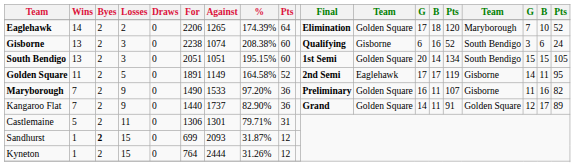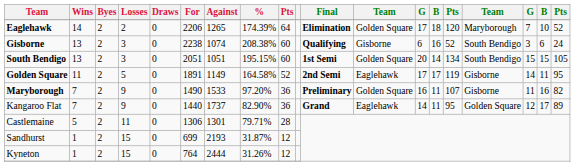 <table style="font-size: 85%; text-align: left;" class="wikitable">
 <tr>
 <th style="color:crimson">Team</th>
 <th style="color:crimson">Wins</th>
 <th style="color:crimson">Byes</th>
 <th style="color:crimson">Losses</th>
 <th style="color:crimson">Draws</th>
 <th style="color:crimson">For</th>
 <th style="color:crimson">Against</th>
 <th style="color:crimson">%</th>
 <th style="color:crimson">Pts</th>
 <th></th>
 <th style="color:green">Final</th>
 <th style="color:green">Team</th>
 <th style="color:green">G</th>
 <th style="color:green">B</th>
 <th style="color:green">Pts</th>
 <th style="color:green">Team</th>
 <th style="color:green">G</th>
 <th style="color:green">B</th>
 <th style="color:green">Pts</th>
 </tr>
 <tr>
 </tr>
 <tr>
 </tr>
 <tr>
 <td><strong>	Eaglehawk	</strong></td>
 <td>14</td>
 <td>2</td>
 <td>2</td>
 <td>0</td>
 <td>2206</td>
 <td>1265</td>
 <td>174.39%</td>
 <td>64</td>
 <td></td>
 <td><strong>Elimination</strong></td>
 <td>Golden Square</td>
 <td>17</td>
 <td>18</td>
 <td>120</td>
 <td>Maryborough</td>
 <td>7</td>
 <td>10</td>
 <td>52</td>
 </tr>
 <tr>
 <td><strong>	Gisborne	</strong></td>
 <td>13</td>
 <td>2</td>
 <td>3</td>
 <td>0</td>
 <td>2238</td>
 <td>1074</td>
 <td>208.38%</td>
 <td>60</td>
 <td></td>
 <td><strong>Qualifying</strong></td>
 <td>Gisborne</td>
 <td>6</td>
 <td>16</td>
 <td>52</td>
 <td>South Bendigo</td>
 <td>3</td>
 <td>6</td>
 <td>24</td>
 </tr>
 <tr>
 <td><strong>	South Bendigo	</strong></td>
 <td>13</td>
 <td>2</td>
 <td>3</td>
 <td>0</td>
 <td>2051</td>
 <td>1051</td>
 <td>195.15%</td>
 <td>60</td>
 <td></td>
 <td><strong>1st Semi</strong></td>
 <td>Golden Square</td>
 <td>20</td>
 <td>14</td>
 <td>134</td>
 <td>South Bendigo</td>
 <td>15</td>
 <td>15</td>
 <td>105</td>
 </tr>
 <tr>
 <td><strong>	Golden Square	</strong></td>
 <td>11</td>
 <td>2</td>
 <td>5</td>
 <td>0</td>
 <td>1891</td>
 <td>1149</td>
 <td>164.58%</td>
 <td>52</td>
 <td></td>
 <td><strong>2nd Semi</strong></td>
 <td>Eaglehawk</td>
 <td>17</td>
 <td>17</td>
 <td>119</td>
 <td>Gisborne</td>
 <td>14</td>
 <td>11</td>
 <td>95</td>
 </tr>
 <tr>
 <td><strong>	Maryborough	</strong></td>
 <td>7</td>
 <td>2</td>
 <td>9</td>
 <td>0</td>
 <td>1490</td>
 <td>1533</td>
 <td>97.20%</td>
 <td>36</td>
 <td></td>
 <td><strong>Preliminary</strong></td>
 <td>Golden Square</td>
 <td>16</td>
 <td>11</td>
 <td>107</td>
 <td>Gisborne</td>
 <td>11</td>
 <td>16</td>
 <td>82</td>
 </tr>
 <tr>
 <td>Kangaroo Flat</td>
 <td>7</td>
 <td>2</td>
 <td>9</td>
 <td>0</td>
 <td>1440</td>
 <td>1737</td>
 <td>82.90%</td>
 <td>36</td>
 <td></td>
 <td><strong>Grand</strong></td>
-<td>Golden Square</td>
+<td>Eaglehawk</td>
 <td>14</td>
 <td>11</td>
-<td>91</td>
+<td>95</td>
 <td>Golden Square</td>
 <td>12</td>
 <td>17</td>
 <td>89</td>
 </tr>
 <tr>
 <td>Castlemaine</td>
 <td>5</td>
 <td>2</td>
 <td>11</td>
 <td>0</td>
 <td>1306</td>
 <td>1301</td>
 <td>79.71%</td>
-<td>31</td>
+<td>28</td>
 <td></td>
 </tr>
 <tr>
 <td>Sandhurst</td>
 <td>1</td>
-<td><strong>2</strong></td>
+<td>2</td>
 <td>15</td>
 <td>0</td>
 <td>699</td>
-<td>2093</td>
+<td>2193</td>
 <td>31.87%</td>
 <td>12</td>
 <td></td>
 </tr>
 <tr>
 <td>Kyneton</td>
 <td>1</td>
 <td>2</td>
 <td>15</td>
 <td>0</td>
 <td>764</td>
 <td>2444</td>
 <td>31.26%</td>
 <td>12</td>
 <td></td>
 </tr>
 <tr>
 </tr>
 </table>
